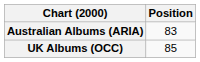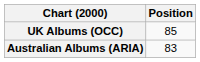 <table class="wikitable sortable plainrowheaders" style="text-align:center;">
 <tr>
 <th scope="col">Chart (2000)</th>
 <th scope="col">Position</th>
 </tr>
 <tr>
+<th scope="row">UK Albums (OCC)</th>
+<td>85</td>
+</tr>
+<tr>
 <th scope="row">Australian Albums (ARIA)</th>
 <td>83</td>
 </tr>
-<tr>
-<th scope="row">UK Albums (OCC)</th>
-<td>85</td>
-</tr>
 </table>
